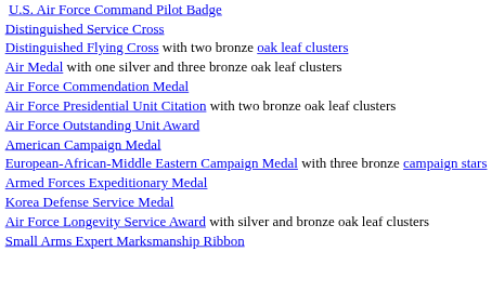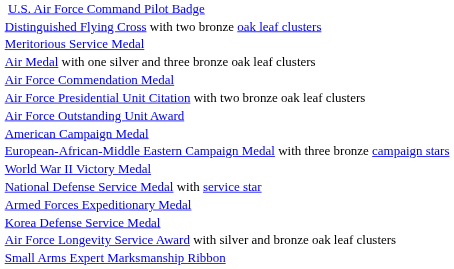 <table>
 <tr>
 <td colspan="2">  <a href='#'>U.S. Air Force Command Pilot Badge</a></td>
 </tr>
 <tr>
 <td></td>
-<td><a href='#'>Distinguished Service Cross</a></td>
+<td><a href='#'>Distinguished Flying Cross</a> with two bronze <a href='#'>oak leaf clusters</a></td>
 </tr>
 <tr>
 <td></td>
-<td><a href='#'>Distinguished Flying Cross</a> with two bronze <a href='#'>oak leaf clusters</a></td>
+<td><a href='#'>Meritorious Service Medal</a></td>
 </tr>
 <tr>
 <td></td>
 <td><a href='#'>Air Medal</a> with one silver and three bronze oak leaf clusters</td>
 </tr>
 <tr>
 <td></td>
 <td><a href='#'>Air Force Commendation Medal</a></td>
 </tr>
 <tr>
 <td></td>
 <td><a href='#'>Air Force Presidential Unit Citation</a> with two bronze oak leaf clusters</td>
 </tr>
 <tr>
 <td></td>
 <td><a href='#'>Air Force Outstanding Unit Award</a></td>
 </tr>
 <tr>
 <td></td>
 <td><a href='#'>American Campaign Medal</a></td>
 </tr>
 <tr>
 <td></td>
 <td><a href='#'>European-African-Middle Eastern Campaign Medal</a> with three bronze <a href='#'>campaign stars</a></td>
 </tr>
 <tr>
 <td></td>
+<td><a href='#'>World War II Victory Medal</a></td>
+</tr>
+<tr>
+<td></td>
+<td><a href='#'>National Defense Service Medal</a> with <a href='#'>service star</a></td>
+</tr>
+<tr>
+<td></td>
 <td><a href='#'>Armed Forces Expeditionary Medal</a></td>
 </tr>
 <tr>
 <td></td>
 <td><a href='#'>Korea Defense Service Medal</a></td>
 </tr>
 <tr>
 <td></td>
 <td><a href='#'>Air Force Longevity Service Award</a> with silver and bronze oak leaf clusters</td>
 </tr>
 <tr>
 <td></td>
 <td><a href='#'>Small Arms Expert Marksmanship Ribbon</a></td>
 </tr>
 <tr>
 </tr>
 </table>
